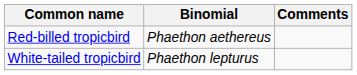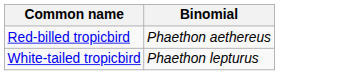 <table class="wikitable">
 <tr>
 <th>Common name</th>
 <th>Binomial</th>
-<th>Comments</th>
 </tr>
 <tr>
 <td><a href='#'>Red-billed tropicbird</a></td>
 <td><em>Phaethon aethereus</em></td>
-<td></td>
 </tr>
 <tr>
 <td><a href='#'>White-tailed tropicbird</a></td>
 <td><em>Phaethon lepturus</em></td>
-<td></td>
 </tr>
 </table>
